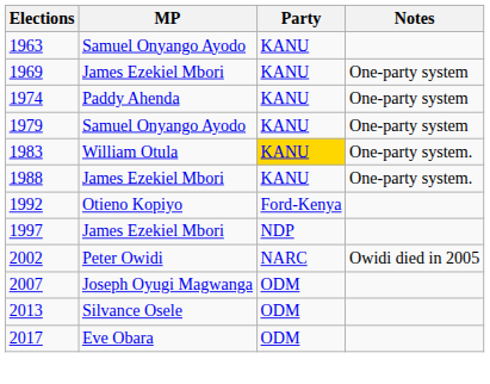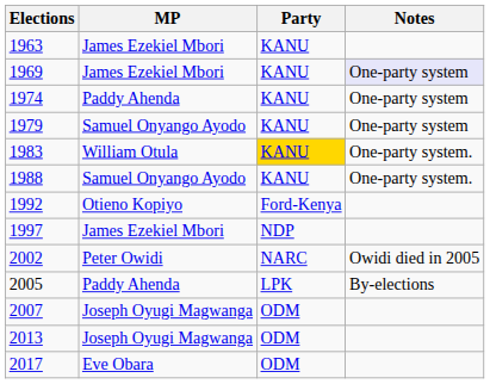 <table class="wikitable">
 <tr>
 <th>Elections</th>
 <th>MP </th>
 <th>Party</th>
 <th>Notes</th>
 </tr>
 <tr>
 <td><a href='#'>1963</a></td>
-<td><a href='#'>Samuel Onyango Ayodo</a></td>
+<td><a href='#'>James Ezekiel Mbori</a></td>
 <td><a href='#'>KANU</a></td>
 <td></td>
 </tr>
 <tr>
 <td><a href='#'>1969</a></td>
 <td><a href='#'>James Ezekiel Mbori</a></td>
 <td><a href='#'>KANU</a></td>
-<td>One-party system</td>
+<td style="background: lavender;">One-party system</td>
 </tr>
 <tr>
 <td><a href='#'>1974</a></td>
 <td><a href='#'>Paddy Ahenda</a></td>
 <td><a href='#'>KANU</a></td>
 <td>One-party system</td>
 </tr>
 <tr>
 <td><a href='#'>1979</a></td>
 <td><a href='#'>Samuel Onyango Ayodo</a></td>
 <td><a href='#'>KANU</a></td>
 <td>One-party system</td>
 </tr>
 <tr>
 <td><a href='#'>1983</a></td>
 <td><a href='#'>William Otula</a></td>
 <td style="background: gold;"><a href='#'>KANU</a></td>
 <td>One-party system.</td>
 </tr>
 <tr>
 <td><a href='#'>1988</a></td>
-<td><a href='#'>James Ezekiel Mbori</a></td>
+<td><a href='#'>Samuel Onyango Ayodo</a></td>
 <td><a href='#'>KANU</a></td>
 <td>One-party system.</td>
 </tr>
 <tr>
 <td><a href='#'>1992</a></td>
 <td><a href='#'>Otieno Kopiyo</a></td>
 <td><a href='#'>Ford-Kenya</a></td>
 <td></td>
 </tr>
 <tr>
 <td><a href='#'>1997</a></td>
 <td><a href='#'>James Ezekiel Mbori</a></td>
 <td><a href='#'>NDP</a></td>
 <td></td>
 </tr>
 <tr>
 <td><a href='#'>2002</a></td>
 <td><a href='#'>Peter Owidi</a></td>
 <td><a href='#'>NARC</a></td>
 <td>Owidi died in 2005 </td>
 </tr>
 <tr>
+<td>2005</td>
+<td><a href='#'>Paddy Ahenda</a></td>
+<td><a href='#'>LPK</a></td>
+<td>By-elections</td>
+</tr>
+<tr>
 <td><a href='#'>2007</a></td>
 <td><a href='#'>Joseph Oyugi Magwanga</a></td>
 <td><a href='#'>ODM</a></td>
 <td></td>
 </tr>
 <tr>
 <td><a href='#'>2013</a></td>
-<td><a href='#'>Silvance Osele</a></td>
+<td><a href='#'>Joseph Oyugi Magwanga</a></td>
 <td><a href='#'>ODM</a></td>
 <td></td>
 </tr>
 <tr>
 <td><a href='#'>2017</a></td>
 <td><a href='#'>Eve Obara</a></td>
 <td><a href='#'>ODM</a></td>
 <td></td>
 </tr>
 </table>
